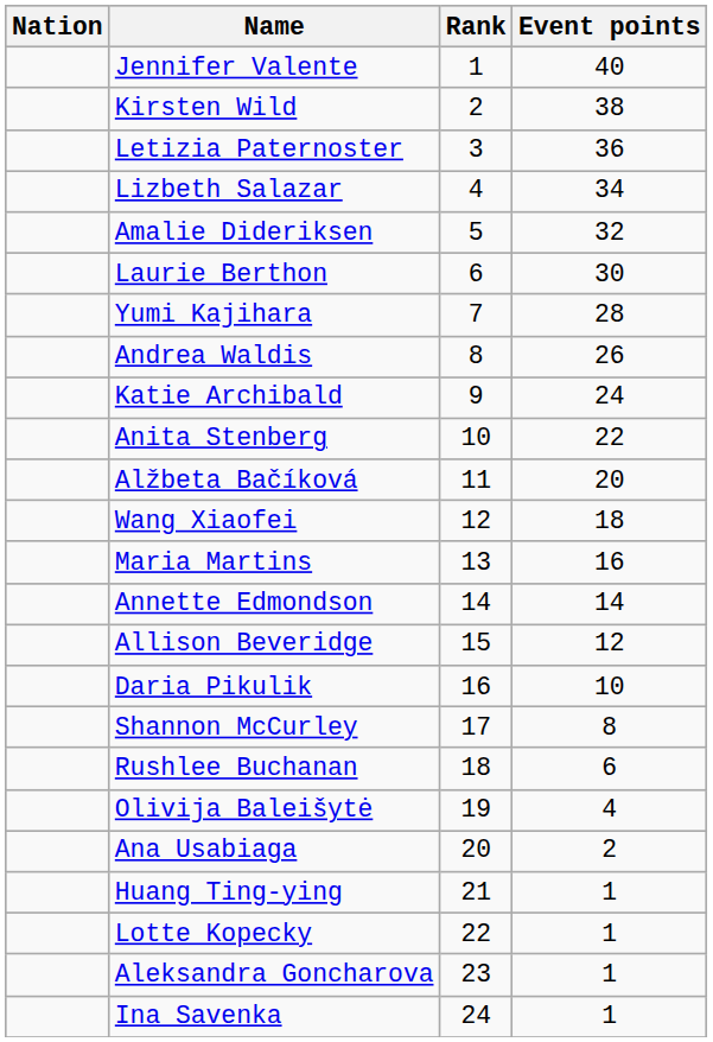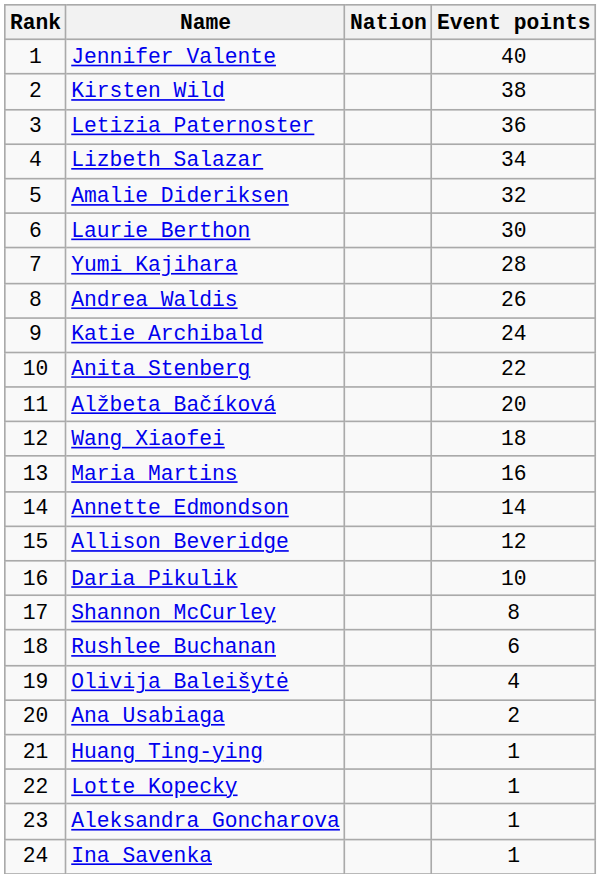 <table class="wikitable sortable" style="text-align:center">
 <tr>
+<th>Rank</th>
+<th>Name</th>
 <th>Nation</th>
-<th>Name</th>
-<th>Rank</th>
 <th>Event points</th>
 </tr>
 <tr>
+<td>1</td>
+<td align=left><a href='#'>Jennifer Valente</a></td>
 <td align=left></td>
-<td align=left><a href='#'>Jennifer Valente</a></td>
-<td>1</td>
 <td>40</td>
 </tr>
 <tr>
+<td>2</td>
+<td align=left><a href='#'>Kirsten Wild</a></td>
 <td align=left></td>
-<td align=left><a href='#'>Kirsten Wild</a></td>
-<td>2</td>
 <td>38</td>
 </tr>
 <tr>
+<td>3</td>
+<td align=left><a href='#'>Letizia Paternoster</a></td>
 <td align=left></td>
-<td align=left><a href='#'>Letizia Paternoster</a></td>
-<td>3</td>
 <td>36</td>
 </tr>
 <tr>
+<td>4</td>
+<td align=left><a href='#'>Lizbeth Salazar</a></td>
 <td align=left></td>
-<td align=left><a href='#'>Lizbeth Salazar</a></td>
-<td>4</td>
 <td>34</td>
 </tr>
 <tr>
+<td>5</td>
+<td align=left><a href='#'>Amalie Dideriksen</a></td>
 <td align=left></td>
-<td align=left><a href='#'>Amalie Dideriksen</a></td>
-<td>5</td>
 <td>32</td>
 </tr>
 <tr>
+<td>6</td>
+<td align=left><a href='#'>Laurie Berthon</a></td>
 <td align=left></td>
-<td align=left><a href='#'>Laurie Berthon</a></td>
-<td>6</td>
 <td>30</td>
 </tr>
 <tr>
+<td>7</td>
+<td align=left><a href='#'>Yumi Kajihara</a></td>
 <td align=left></td>
-<td align=left><a href='#'>Yumi Kajihara</a></td>
-<td>7</td>
 <td>28</td>
 </tr>
 <tr>
+<td>8</td>
+<td align=left><a href='#'>Andrea Waldis</a></td>
 <td align=left></td>
-<td align=left><a href='#'>Andrea Waldis</a></td>
-<td>8</td>
 <td>26</td>
 </tr>
 <tr>
+<td>9</td>
+<td align=left><a href='#'>Katie Archibald</a></td>
 <td align=left></td>
-<td align=left><a href='#'>Katie Archibald</a></td>
-<td>9</td>
 <td>24</td>
 </tr>
 <tr>
+<td>10</td>
+<td align=left><a href='#'>Anita Stenberg</a></td>
 <td align=left></td>
-<td align=left><a href='#'>Anita Stenberg</a></td>
-<td>10</td>
 <td>22</td>
 </tr>
 <tr>
+<td>11</td>
+<td align=left><a href='#'>Alžbeta Bačíková</a></td>
 <td align=left></td>
-<td align=left><a href='#'>Alžbeta Bačíková</a></td>
-<td>11</td>
 <td>20</td>
 </tr>
 <tr>
+<td>12</td>
+<td align=left><a href='#'>Wang Xiaofei</a></td>
 <td align=left></td>
-<td align=left><a href='#'>Wang Xiaofei</a></td>
-<td>12</td>
 <td>18</td>
 </tr>
 <tr>
+<td>13</td>
+<td align=left><a href='#'>Maria Martins</a></td>
 <td align=left></td>
-<td align=left><a href='#'>Maria Martins</a></td>
-<td>13</td>
 <td>16</td>
 </tr>
 <tr>
+<td>14</td>
+<td align=left><a href='#'>Annette Edmondson</a></td>
 <td align=left></td>
-<td align=left><a href='#'>Annette Edmondson</a></td>
-<td>14</td>
 <td>14</td>
 </tr>
 <tr>
+<td>15</td>
+<td align=left><a href='#'>Allison Beveridge</a></td>
 <td align=left></td>
-<td align=left><a href='#'>Allison Beveridge</a></td>
-<td>15</td>
 <td>12</td>
 </tr>
 <tr>
+<td>16</td>
+<td align=left><a href='#'>Daria Pikulik</a></td>
 <td align=left></td>
-<td align=left><a href='#'>Daria Pikulik</a></td>
-<td>16</td>
 <td>10</td>
 </tr>
 <tr>
+<td>17</td>
+<td align=left><a href='#'>Shannon McCurley</a></td>
 <td align=left></td>
-<td align=left><a href='#'>Shannon McCurley</a></td>
-<td>17</td>
 <td>8</td>
 </tr>
 <tr>
+<td>18</td>
+<td align=left><a href='#'>Rushlee Buchanan</a></td>
 <td align=left></td>
-<td align=left><a href='#'>Rushlee Buchanan</a></td>
-<td>18</td>
 <td>6</td>
 </tr>
 <tr>
+<td>19</td>
+<td align=left><a href='#'>Olivija Baleišytė</a></td>
 <td align=left></td>
-<td align=left><a href='#'>Olivija Baleišytė</a></td>
-<td>19</td>
 <td>4</td>
 </tr>
 <tr>
+<td>20</td>
+<td align=left><a href='#'>Ana Usabiaga</a></td>
 <td align=left></td>
-<td align=left><a href='#'>Ana Usabiaga</a></td>
-<td>20</td>
 <td>2</td>
 </tr>
 <tr>
+<td>21</td>
+<td align=left><a href='#'>Huang Ting-ying</a></td>
 <td align=left></td>
-<td align=left><a href='#'>Huang Ting-ying</a></td>
-<td>21</td>
 <td>1</td>
 </tr>
 <tr>
+<td>22</td>
+<td align=left><a href='#'>Lotte Kopecky</a></td>
 <td align=left></td>
-<td align=left><a href='#'>Lotte Kopecky</a></td>
-<td>22</td>
 <td>1</td>
 </tr>
 <tr>
+<td>23</td>
+<td align=left><a href='#'>Aleksandra Goncharova</a></td>
 <td align=left></td>
-<td align=left><a href='#'>Aleksandra Goncharova</a></td>
-<td>23</td>
 <td>1</td>
 </tr>
 <tr>
+<td>24</td>
+<td align=left><a href='#'>Ina Savenka</a></td>
 <td align=left></td>
-<td align=left><a href='#'>Ina Savenka</a></td>
-<td>24</td>
 <td>1</td>
 </tr>
 </table>
